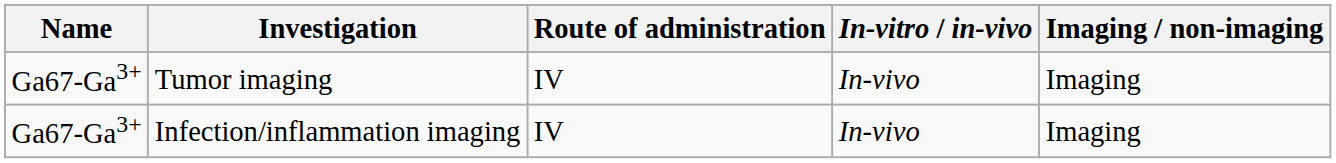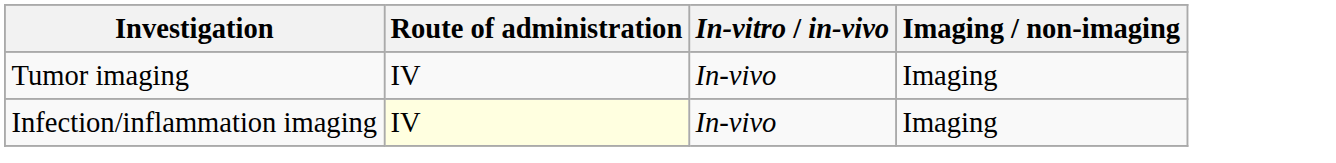 <table class="wikitable" style="font-size:95%">
 <tr>
-<th>Name</th>
 <th>Investigation</th>
 <th>Route of administration</th>
 <th><em>In-vitro</em> / <em>in-vivo</em></th>
 <th>Imaging / non-imaging</th>
 </tr>
 <tr>
-<td>Ga67-Ga<sup>3+</sup></td>
 <td>Tumor imaging</td>
 <td>IV</td>
 <td><em>In-vivo</em></td>
 <td>Imaging</td>
 </tr>
 <tr>
-<td>Ga67-Ga<sup>3+</sup></td>
 <td>Infection/inflammation imaging</td>
-<td>IV</td>
+<td style="background: lightyellow;">IV</td>
 <td><em>In-vivo</em></td>
 <td>Imaging</td>
 </tr>
 </table>
